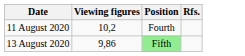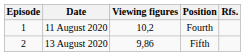 <table class="wikitable">
 <tr>
+<th>Episode</th>
 <th>Date</th>
 <th>Viewing figures</th>
 <th>Position</th>
 <th>Rfs.</th>
 </tr>
 <tr style="text-align:center;">
+<td>1</td>
 <td>11 August 2020</td>
 <td>10,2</td>
 <td>Fourth</td>
 <td></td>
 </tr>
 <tr style="text-align:center;">
+<td>2</td>
 <td>13 August 2020</td>
 <td>9,86</td>
-<td style="background: lightgreen;">Fifth</td>
+<td>Fifth</td>
 <td></td>
 </tr>
 </table>
